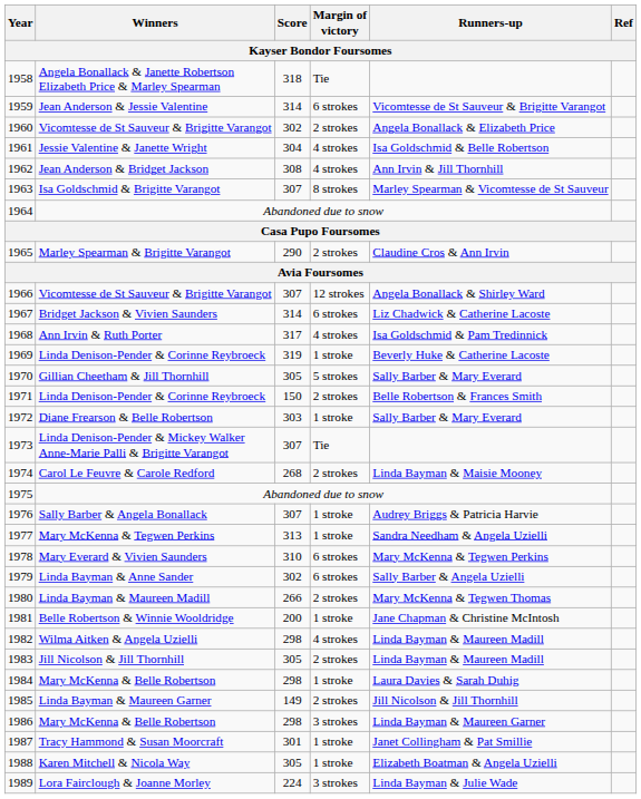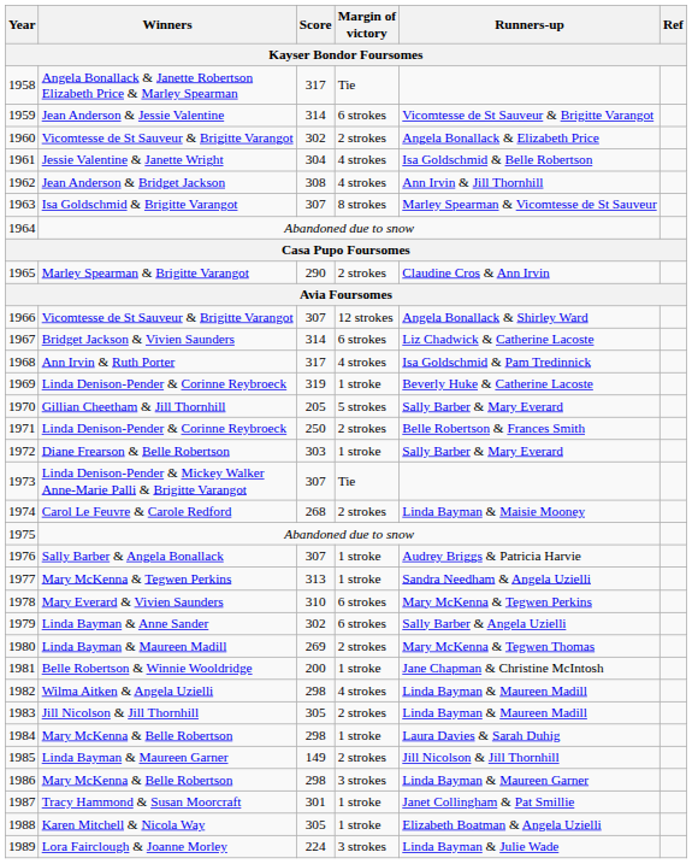 <table class=wikitable style="font-size:95%">
 <tr>
 <th>Year</th>
 <th>Winners</th>
 <th>Score</th>
 <th>Margin of<br>victory</th>
 <th>Runners-up</th>
 <th>Ref</th>
 </tr>
 <tr>
 <th colspan=8>Kayser Bondor Foursomes</th>
 </tr>
 <tr>
 <td>1958</td>
 <td> <a href='#'>Angela Bonallack</a> &  <a href='#'>Janette Robertson</a><br> <a href='#'>Elizabeth Price</a> &  <a href='#'>Marley Spearman</a></td>
-<td align=center>318</td>
+<td align=center>317</td>
 <td>Tie</td>
 <td></td>
 <td></td>
 </tr>
 <tr>
 <td>1959</td>
 <td> <a href='#'>Jean Anderson</a> &  <a href='#'>Jessie Valentine</a></td>
 <td align=center>314</td>
 <td>6 strokes</td>
 <td> <a href='#'>Vicomtesse de St Sauveur</a> &  <a href='#'>Brigitte Varangot</a></td>
 <td></td>
 </tr>
 <tr>
 <td>1960</td>
 <td> <a href='#'>Vicomtesse de St Sauveur</a> &  <a href='#'>Brigitte Varangot</a></td>
 <td align=center>302</td>
 <td>2 strokes</td>
 <td> <a href='#'>Angela Bonallack</a> &  <a href='#'>Elizabeth Price</a></td>
 <td></td>
 </tr>
 <tr>
 <td>1961</td>
 <td> <a href='#'>Jessie Valentine</a> &  <a href='#'>Janette Wright</a></td>
 <td align=center>304</td>
 <td>4 strokes</td>
 <td> <a href='#'>Isa Goldschmid</a> &  <a href='#'>Belle Robertson</a></td>
 <td></td>
 </tr>
 <tr>
 <td>1962</td>
 <td> <a href='#'>Jean Anderson</a> &  <a href='#'>Bridget Jackson</a></td>
 <td align=center>308</td>
 <td>4 strokes</td>
 <td> <a href='#'>Ann Irvin</a> &  <a href='#'>Jill Thornhill</a></td>
 <td></td>
 </tr>
 <tr>
 <td>1963</td>
 <td> <a href='#'>Isa Goldschmid</a> &  <a href='#'>Brigitte Varangot</a></td>
 <td align=center>307</td>
 <td>8 strokes</td>
 <td> <a href='#'>Marley Spearman</a> &  <a href='#'>Vicomtesse de St Sauveur</a></td>
 <td></td>
 </tr>
 <tr>
 <td>1964</td>
 <td colspan=4 align=center><em>Abandoned due to snow</em></td>
 <td></td>
 </tr>
 <tr>
 <th colspan=8>Casa Pupo Foursomes</th>
 </tr>
 <tr>
 <td>1965</td>
 <td> <a href='#'>Marley Spearman</a> &  <a href='#'>Brigitte Varangot</a></td>
 <td align=center>290</td>
 <td>2 strokes</td>
 <td> <a href='#'>Claudine Cros</a> &  <a href='#'>Ann Irvin</a></td>
 <td></td>
 </tr>
 <tr>
 <th colspan=8>Avia Foursomes</th>
 </tr>
 <tr>
 <td>1966</td>
 <td> <a href='#'>Vicomtesse de St Sauveur</a> &  <a href='#'>Brigitte Varangot</a></td>
 <td align=center>307</td>
 <td>12 strokes</td>
 <td> <a href='#'>Angela Bonallack</a> &  <a href='#'>Shirley Ward</a></td>
 <td></td>
 </tr>
 <tr>
 <td>1967</td>
 <td> <a href='#'>Bridget Jackson</a> &  <a href='#'>Vivien Saunders</a></td>
 <td align=center>314</td>
 <td>6 strokes</td>
 <td> <a href='#'>Liz Chadwick</a> &  <a href='#'>Catherine Lacoste</a></td>
 <td></td>
 </tr>
 <tr>
 <td>1968</td>
 <td> <a href='#'>Ann Irvin</a> &  <a href='#'>Ruth Porter</a></td>
 <td align=center>317</td>
 <td>4 strokes</td>
 <td> <a href='#'>Isa Goldschmid</a> &  <a href='#'>Pam Tredinnick</a></td>
 <td></td>
 </tr>
 <tr>
 <td>1969</td>
 <td> <a href='#'>Linda Denison-Pender</a> &  <a href='#'>Corinne Reybroeck</a></td>
 <td align=center>319</td>
 <td>1 stroke</td>
 <td> <a href='#'>Beverly Huke</a> &  <a href='#'>Catherine Lacoste</a></td>
 <td></td>
 </tr>
 <tr>
 <td>1970</td>
 <td> <a href='#'>Gillian Cheetham</a> &  <a href='#'>Jill Thornhill</a></td>
-<td align=center>305</td>
+<td align=center>205</td>
 <td>5 strokes</td>
 <td> <a href='#'>Sally Barber</a> &  <a href='#'>Mary Everard</a></td>
 <td></td>
 </tr>
 <tr>
 <td>1971</td>
 <td> <a href='#'>Linda Denison-Pender</a> &  <a href='#'>Corinne Reybroeck</a></td>
-<td align=center>150</td>
+<td align=center>250</td>
 <td>2 strokes</td>
 <td> <a href='#'>Belle Robertson</a> &  <a href='#'>Frances Smith</a></td>
 <td></td>
 </tr>
 <tr>
 <td>1972</td>
 <td> <a href='#'>Diane Frearson</a> &  <a href='#'>Belle Robertson</a></td>
 <td align=center>303</td>
 <td>1 stroke</td>
 <td> <a href='#'>Sally Barber</a> &  <a href='#'>Mary Everard</a></td>
 <td></td>
 </tr>
 <tr>
 <td>1973</td>
 <td> <a href='#'>Linda Denison-Pender</a> &  <a href='#'>Mickey Walker</a><br> <a href='#'>Anne-Marie Palli</a> &  <a href='#'>Brigitte Varangot</a></td>
 <td align=center>307</td>
 <td>Tie</td>
 <td></td>
 <td></td>
 </tr>
 <tr>
 <td>1974</td>
 <td> <a href='#'>Carol Le Feuvre</a> &  <a href='#'>Carole Redford</a></td>
 <td align=center>268</td>
 <td>2 strokes</td>
 <td> <a href='#'>Linda Bayman</a> &  <a href='#'>Maisie Mooney</a></td>
 <td></td>
 </tr>
 <tr>
 <td>1975</td>
 <td colspan=4 align=center><em>Abandoned due to snow</em></td>
 <td></td>
 </tr>
 <tr>
 <td>1976</td>
 <td> <a href='#'>Sally Barber</a> &  <a href='#'>Angela Bonallack</a></td>
 <td align=center>307</td>
 <td>1 stroke</td>
 <td> <a href='#'>Audrey Briggs</a> &  Patricia Harvie</td>
 <td></td>
 </tr>
 <tr>
 <td>1977</td>
 <td> <a href='#'>Mary McKenna</a> &  <a href='#'>Tegwen Perkins</a></td>
 <td align=center>313</td>
 <td>1 stroke</td>
 <td> <a href='#'>Sandra Needham</a> &  <a href='#'>Angela Uzielli</a></td>
 <td></td>
 </tr>
 <tr>
 <td>1978</td>
 <td> <a href='#'>Mary Everard</a> &  <a href='#'>Vivien Saunders</a></td>
 <td align=center>310</td>
 <td>6 strokes</td>
 <td> <a href='#'>Mary McKenna</a> &  <a href='#'>Tegwen Perkins</a></td>
 <td></td>
 </tr>
 <tr>
 <td>1979</td>
 <td> <a href='#'>Linda Bayman</a> &  <a href='#'>Anne Sander</a></td>
 <td align=center>302</td>
 <td>6 strokes</td>
 <td> <a href='#'>Sally Barber</a> &  <a href='#'>Angela Uzielli</a></td>
 <td></td>
 </tr>
 <tr>
 <td>1980</td>
 <td> <a href='#'>Linda Bayman</a> &  <a href='#'>Maureen Madill</a></td>
-<td align=center>266</td>
+<td align=center>269</td>
 <td>2 strokes</td>
 <td> <a href='#'>Mary McKenna</a> &  <a href='#'>Tegwen Thomas</a></td>
 <td></td>
 </tr>
 <tr>
 <td>1981</td>
 <td> <a href='#'>Belle Robertson</a> &  <a href='#'>Winnie Wooldridge</a></td>
 <td align=center>200</td>
 <td>1 stroke</td>
 <td> <a href='#'>Jane Chapman</a> &  Christine McIntosh</td>
 <td></td>
 </tr>
 <tr>
 <td>1982</td>
 <td> <a href='#'>Wilma Aitken</a> &  <a href='#'>Angela Uzielli</a></td>
 <td align=center>298</td>
 <td>4 strokes</td>
 <td> <a href='#'>Linda Bayman</a> &  <a href='#'>Maureen Madill</a></td>
 <td></td>
 </tr>
 <tr>
 <td>1983</td>
 <td> <a href='#'>Jill Nicolson</a> &  <a href='#'>Jill Thornhill</a></td>
 <td align=center>305</td>
 <td>2 strokes</td>
 <td> <a href='#'>Linda Bayman</a> &  <a href='#'>Maureen Madill</a></td>
 <td></td>
 </tr>
 <tr>
 <td>1984</td>
 <td> <a href='#'>Mary McKenna</a> &  <a href='#'>Belle Robertson</a></td>
 <td align=center>298</td>
 <td>1 stroke</td>
 <td> <a href='#'>Laura Davies</a> &  <a href='#'>Sarah Duhig</a></td>
 <td></td>
 </tr>
 <tr>
 <td>1985</td>
 <td> <a href='#'>Linda Bayman</a> &  <a href='#'>Maureen Garner</a></td>
 <td align=center>149</td>
 <td>2 strokes</td>
 <td> <a href='#'>Jill Nicolson</a> &  <a href='#'>Jill Thornhill</a></td>
 <td></td>
 </tr>
 <tr>
 <td>1986</td>
 <td> <a href='#'>Mary McKenna</a> &  <a href='#'>Belle Robertson</a></td>
 <td align=center>298</td>
 <td>3 strokes</td>
 <td> <a href='#'>Linda Bayman</a> &  <a href='#'>Maureen Garner</a></td>
 <td></td>
 </tr>
 <tr>
 <td>1987</td>
 <td> <a href='#'>Tracy Hammond</a> &  <a href='#'>Susan Moorcraft</a></td>
 <td align=center>301</td>
 <td>1 stroke</td>
 <td> <a href='#'>Janet Collingham</a> &  <a href='#'>Pat Smillie</a></td>
 <td></td>
 </tr>
 <tr>
 <td>1988</td>
 <td> <a href='#'>Karen Mitchell</a> &  <a href='#'>Nicola Way</a></td>
 <td align=center>305</td>
 <td>1 stroke</td>
 <td> <a href='#'>Elizabeth Boatman</a> &  <a href='#'>Angela Uzielli</a></td>
 <td></td>
 </tr>
 <tr>
 <td>1989</td>
 <td> <a href='#'>Lora Fairclough</a> &  <a href='#'>Joanne Morley</a></td>
 <td align=center>224</td>
 <td>3 strokes</td>
 <td> <a href='#'>Linda Bayman</a> &  <a href='#'>Julie Wade</a></td>
 <td></td>
 </tr>
 </table>
